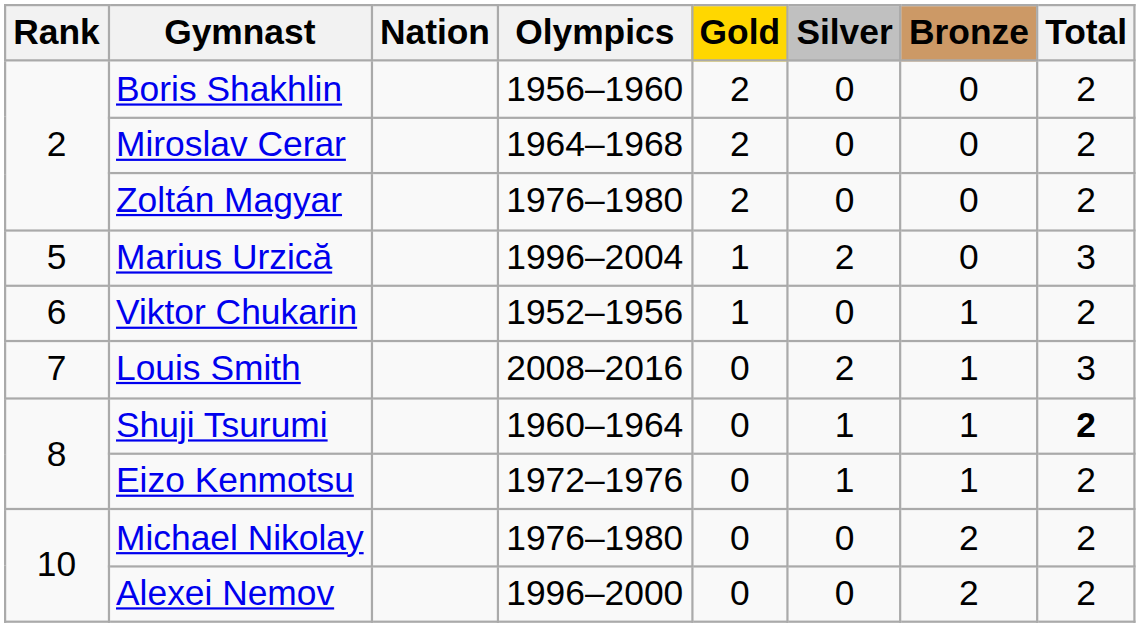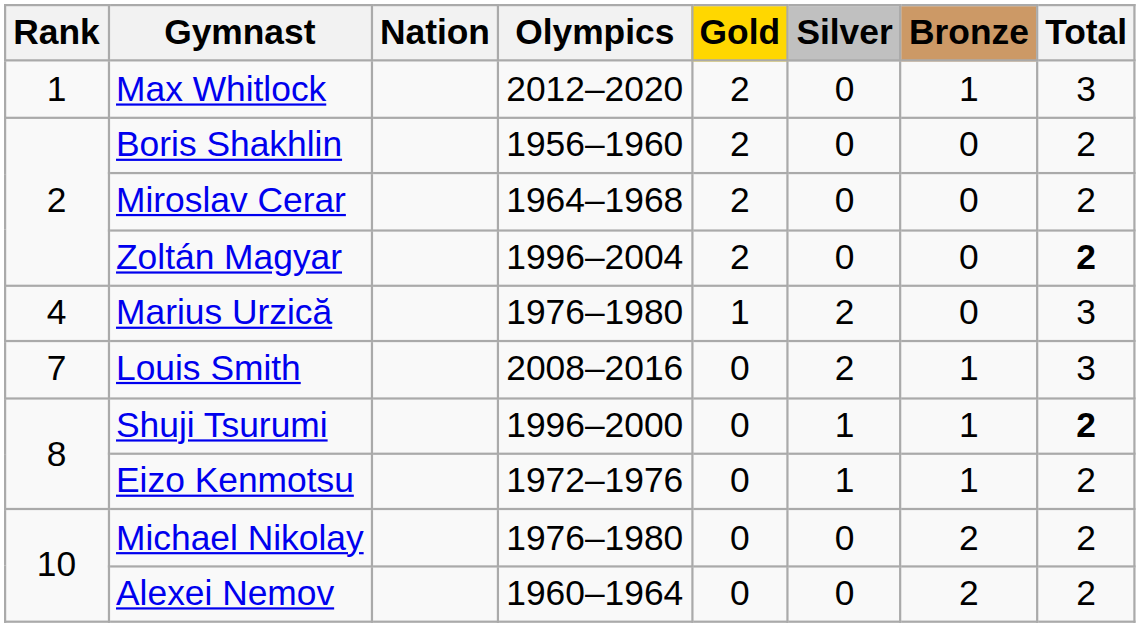 <table class="wikitable sortable" style="text-align:center">
 <tr>
 <th>Rank</th>
 <th>Gymnast</th>
 <th>Nation</th>
 <th>Olympics</th>
 <th style="background-color:gold">Gold</th>
 <th style="background-color:silver">Silver</th>
 <th style="background-color:#cc9966">Bronze</th>
 <th>Total</th>
+</tr>
+<tr>
+<td>1</td>
+<td align=left data-sort-value="Whitlock, Max"><a href='#'>Max Whitlock</a></td>
+<td align=left></td>
+<td>2012–2020</td>
+<td>2</td>
+<td>0</td>
+<td>1</td>
+<td>3</td>
 </tr>
 <tr>
 <td rowspan=3>2</td>
 <td align=left data-sort-value="Shakhlin, Boris"><a href='#'>Boris Shakhlin</a></td>
 <td align=left></td>
 <td>1956–1960</td>
 <td>2</td>
 <td>0</td>
 <td>0</td>
 <td>2</td>
 </tr>
 <tr>
 <td align=left data-sort-value="Cerar, Miroslav"><a href='#'>Miroslav Cerar</a></td>
 <td align=left></td>
 <td>1964–1968</td>
 <td>2</td>
 <td>0</td>
 <td>0</td>
 <td>2</td>
 </tr>
 <tr>
 <td align=left data-sort-value="Magyar, Zoltán"><a href='#'>Zoltán Magyar</a></td>
 <td align=left></td>
-<td>1976–1980</td>
+<td>1996–2004</td>
 <td>2</td>
 <td>0</td>
 <td>0</td>
-<td>2</td>
+<td><strong>2</strong></td>
 </tr>
 <tr>
-<td>5</td>
+<td>4</td>
 <td align=left data-sort-value="Urzică, Marius"><a href='#'>Marius Urzică</a></td>
 <td align=left></td>
-<td>1996–2004</td>
+<td>1976–1980</td>
 <td>1</td>
 <td>2</td>
 <td>0</td>
 <td>3</td>
-</tr>
-<tr>
-<td>6</td>
-<td align=left data-sort-value="Chukarin, Viktor"><a href='#'>Viktor Chukarin</a></td>
-<td align=left></td>
-<td>1952–1956</td>
-<td>1</td>
-<td>0</td>
-<td>1</td>
-<td>2</td>
 </tr>
 <tr>
 <td>7</td>
 <td align=left data-sort-value="Smith, Louis"><a href='#'>Louis Smith</a></td>
 <td align=left></td>
 <td>2008–2016</td>
 <td>0</td>
 <td>2</td>
 <td>1</td>
 <td>3</td>
 </tr>
 <tr>
 <td rowspan=2>8</td>
 <td align=left data-sort-value="Tsurumi, Shuji"><a href='#'>Shuji Tsurumi</a></td>
 <td align=left></td>
-<td>1960–1964</td>
+<td>1996–2000</td>
 <td>0</td>
 <td>1</td>
 <td>1</td>
 <td><strong>2</strong></td>
 </tr>
 <tr>
 <td align=left data-sort-value="Kenmotsu, Eizo"><a href='#'>Eizo Kenmotsu</a></td>
 <td align=left></td>
 <td>1972–1976</td>
 <td>0</td>
 <td>1</td>
 <td>1</td>
 <td>2</td>
 </tr>
 <tr>
 <td rowspan=2>10</td>
 <td align=left data-sort-value="Nikolay, Michael"><a href='#'>Michael Nikolay</a></td>
 <td align=left></td>
 <td>1976–1980</td>
 <td>0</td>
 <td>0</td>
 <td>2</td>
 <td>2</td>
 </tr>
 <tr>
 <td align=left data-sort-value="Nemov, Alexei"><a href='#'>Alexei Nemov</a></td>
 <td align=left></td>
-<td>1996–2000</td>
+<td>1960–1964</td>
 <td>0</td>
 <td>0</td>
 <td>2</td>
 <td>2</td>
 </tr>
 </table>
